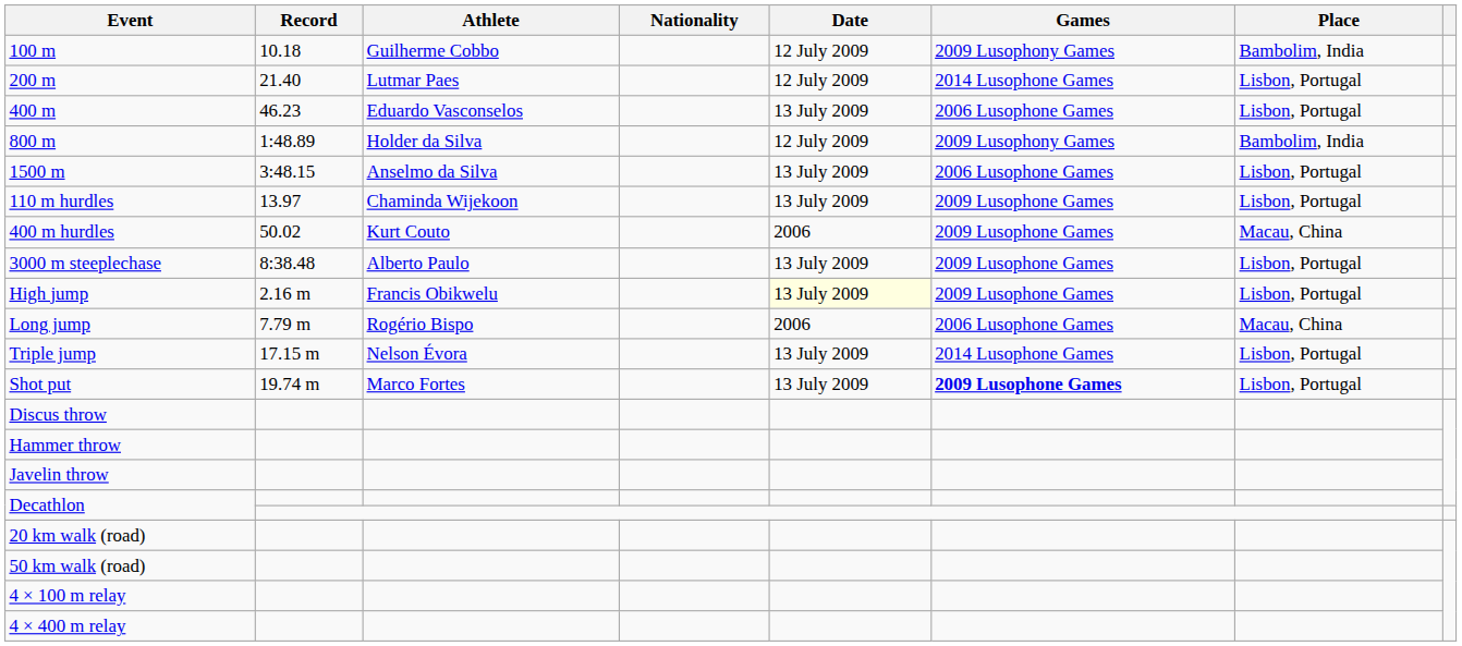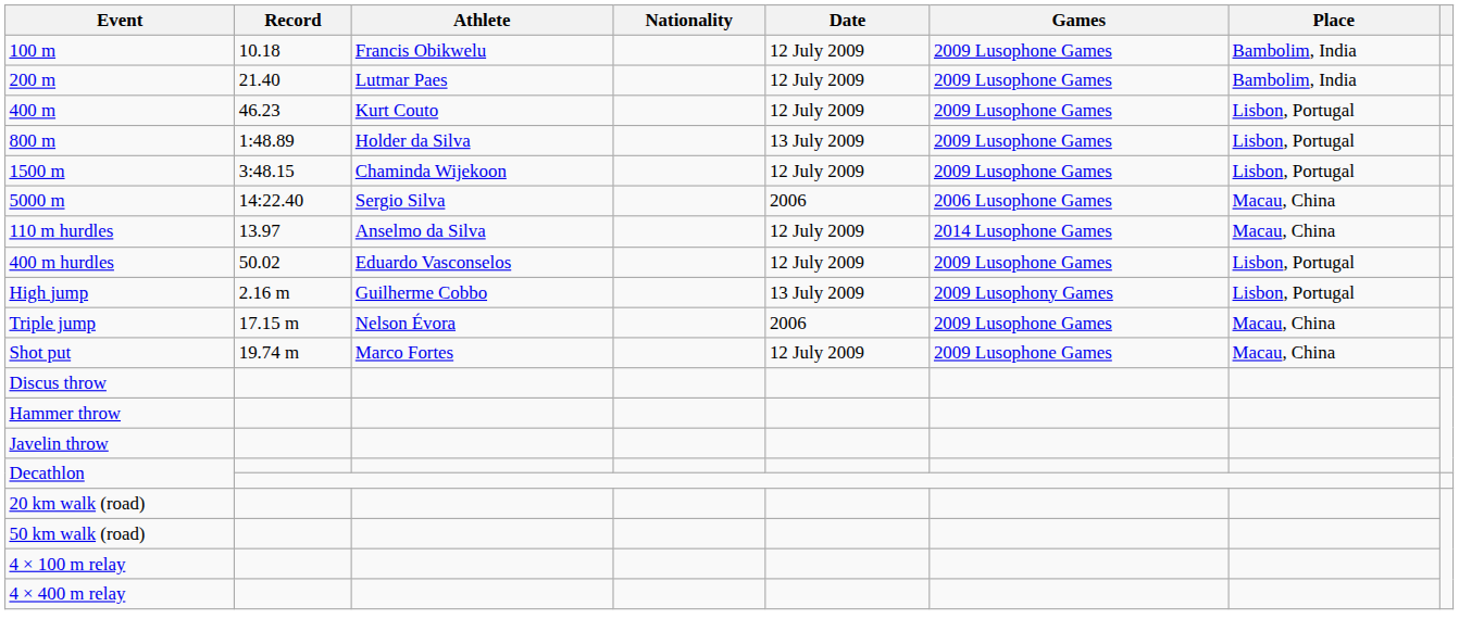 <table class="wikitable" style="font-size:95%; width: 95%;">
 <tr>
 <th>Event</th>
 <th>Record</th>
 <th>Athlete</th>
 <th>Nationality</th>
 <th>Date</th>
 <th>Games</th>
 <th>Place</th>
 <th></th>
 </tr>
 <tr>
 <td><a href='#'>100 m</a></td>
 <td>10.18 </td>
-<td><a href='#'>Guilherme Cobbo</a></td>
+<td><a href='#'>Francis Obikwelu</a></td>
 <td></td>
 <td>12 July 2009</td>
-<td><a href='#'>2009 Lusophony Games</a></td>
+<td><a href='#'>2009 Lusophone Games</a></td>
 <td><a href='#'>Bambolim</a>, India</td>
 <td></td>
 </tr>
 <tr>
 <td><a href='#'>200 m</a></td>
 <td>21.40 </td>
 <td><a href='#'>Lutmar Paes</a></td>
 <td></td>
 <td>12 July 2009</td>
-<td><a href='#'>2014 Lusophone Games</a></td>
-<td><a href='#'>Lisbon</a>, Portugal</td>
+<td><a href='#'>2009 Lusophone Games</a></td>
+<td><a href='#'>Bambolim</a>, India</td>
 <td></td>
 </tr>
 <tr>
 <td><a href='#'>400 m</a></td>
 <td>46.23</td>
-<td><a href='#'>Eduardo Vasconselos</a></td>
+<td><a href='#'>Kurt Couto</a></td>
 <td></td>
-<td>13 July 2009</td>
-<td><a href='#'>2006 Lusophone Games</a></td>
+<td>12 July 2009</td>
+<td><a href='#'>2009 Lusophone Games</a></td>
 <td><a href='#'>Lisbon</a>, Portugal</td>
 </tr>
 <tr>
 <td><a href='#'>800 m</a></td>
 <td>1:48.89</td>
 <td><a href='#'>Holder da Silva</a></td>
 <td></td>
-<td>12 July 2009</td>
-<td><a href='#'>2009 Lusophony Games</a></td>
-<td><a href='#'>Bambolim</a>, India</td>
-<td></td>
-</tr>
-<tr>
-<td><a href='#'>1500 m</a></td>
-<td>3:48.15</td>
-<td><a href='#'>Anselmo da Silva</a></td>
-<td></td>
-<td>13 July 2009</td>
-<td><a href='#'>2006 Lusophone Games</a></td>
-<td><a href='#'>Lisbon</a>, Portugal</td>
-<td></td>
-</tr>
-<tr>
-<td><a href='#'>110 m hurdles</a></td>
-<td>13.97</td>
-<td><a href='#'>Chaminda Wijekoon</a></td>
-<td></td>
 <td>13 July 2009</td>
 <td><a href='#'>2009 Lusophone Games</a></td>
 <td><a href='#'>Lisbon</a>, Portugal</td>
 <td></td>
 </tr>
 <tr>
+<td><a href='#'>1500 m</a></td>
+<td>3:48.15</td>
+<td><a href='#'>Chaminda Wijekoon</a></td>
+<td></td>
+<td>12 July 2009</td>
+<td><a href='#'>2009 Lusophone Games</a></td>
+<td><a href='#'>Lisbon</a>, Portugal</td>
+<td></td>
+</tr>
+<tr>
+<td><a href='#'>5000 m</a></td>
+<td>14:22.40</td>
+<td><a href='#'>Sergio Silva</a></td>
+<td></td>
+<td>2006</td>
+<td><a href='#'>2006 Lusophone Games</a></td>
+<td><a href='#'>Macau</a>, China</td>
+<td></td>
+</tr>
+<tr>
+<td><a href='#'>110 m hurdles</a></td>
+<td>13.97</td>
+<td><a href='#'>Anselmo da Silva</a></td>
+<td></td>
+<td>12 July 2009</td>
+<td><a href='#'>2014 Lusophone Games</a></td>
+<td><a href='#'>Macau</a>, China</td>
+<td></td>
+</tr>
+<tr>
 <td><a href='#'>400 m hurdles</a></td>
 <td>50.02</td>
-<td><a href='#'>Kurt Couto</a></td>
+<td><a href='#'>Eduardo Vasconselos</a></td>
+<td></td>
+<td>12 July 2009</td>
+<td><a href='#'>2009 Lusophone Games</a></td>
+<td><a href='#'>Lisbon</a>, Portugal</td>
+<td></td>
+</tr>
+<tr>
+<td><a href='#'>High jump</a></td>
+<td>2.16 m</td>
+<td><a href='#'>Guilherme Cobbo</a></td>
+<td></td>
+<td>13 July 2009</td>
+<td><a href='#'>2009 Lusophony Games</a></td>
+<td><a href='#'>Lisbon</a>, Portugal</td>
+<td></td>
+</tr>
+<tr>
+<td><a href='#'>Triple jump</a></td>
+<td>17.15 m</td>
+<td><a href='#'>Nelson Évora</a></td>
 <td></td>
 <td>2006</td>
 <td><a href='#'>2009 Lusophone Games</a></td>
 <td><a href='#'>Macau</a>, China</td>
 <td></td>
 </tr>
 <tr>
-<td><a href='#'>3000 m steeplechase</a></td>
-<td>8:38.48</td>
-<td><a href='#'>Alberto Paulo</a></td>
-<td></td>
-<td>13 July 2009</td>
-<td><a href='#'>2009 Lusophone Games</a></td>
-<td><a href='#'>Lisbon</a>, Portugal</td>
-<td></td>
-</tr>
-<tr>
-<td><a href='#'>High jump</a></td>
-<td>2.16 m</td>
-<td><a href='#'>Francis Obikwelu</a></td>
-<td></td>
-<td style="background: lightyellow;">13 July 2009</td>
-<td><a href='#'>2009 Lusophone Games</a></td>
-<td><a href='#'>Lisbon</a>, Portugal</td>
-<td></td>
-</tr>
-<tr>
-<td><a href='#'>Long jump</a></td>
-<td>7.79 m</td>
-<td><a href='#'>Rogério Bispo</a></td>
-<td></td>
-<td>2006</td>
-<td><a href='#'>2006 Lusophone Games</a></td>
-<td><a href='#'>Macau</a>, China</td>
-<td></td>
-</tr>
-<tr>
-<td><a href='#'>Triple jump</a></td>
-<td>17.15 m</td>
-<td><a href='#'>Nelson Évora</a></td>
-<td></td>
-<td>13 July 2009</td>
-<td><a href='#'>2014 Lusophone Games</a></td>
-<td><a href='#'>Lisbon</a>, Portugal</td>
-<td></td>
-</tr>
-<tr>
 <td><a href='#'>Shot put</a></td>
 <td>19.74 m</td>
 <td><a href='#'>Marco Fortes</a></td>
 <td></td>
-<td>13 July 2009</td>
-<td><strong><a href='#'>2009 Lusophone Games</a></strong></td>
-<td><a href='#'>Lisbon</a>, Portugal</td>
+<td>12 July 2009</td>
+<td><a href='#'>2009 Lusophone Games</a></td>
+<td><a href='#'>Macau</a>, China</td>
 <td></td>
 </tr>
 <tr>
 <td><a href='#'>Discus throw</a></td>
 <td></td>
 <td></td>
 <td></td>
 <td></td>
 <td></td>
 <td></td>
 </tr>
 <tr>
 <td><a href='#'>Hammer throw</a></td>
 <td></td>
 <td></td>
 <td></td>
 <td></td>
 <td></td>
 <td></td>
 </tr>
 <tr>
 <td><a href='#'>Javelin throw</a></td>
 <td></td>
 <td></td>
 <td></td>
 <td></td>
 <td></td>
 <td></td>
 </tr>
 <tr>
 <td rowspan=2><a href='#'>Decathlon</a></td>
 <td></td>
 <td></td>
 <td></td>
 <td></td>
 <td></td>
 <td></td>
 </tr>
 <tr>
 <td colspan=6></td>
 <td></td>
 </tr>
 <tr>
 <td><a href='#'>20 km walk</a> (road)</td>
 <td></td>
 <td></td>
 <td></td>
 <td></td>
 <td></td>
 <td></td>
 </tr>
 <tr>
 <td><a href='#'>50 km walk</a> (road)</td>
 <td></td>
 <td></td>
 <td></td>
 <td></td>
 <td></td>
 <td></td>
 </tr>
 <tr>
 <td><a href='#'>4 × 100 m relay</a></td>
 <td></td>
 <td></td>
 <td></td>
 <td></td>
 <td></td>
 <td></td>
 </tr>
 <tr>
 <td><a href='#'>4 × 400 m relay</a></td>
 <td></td>
 <td></td>
 <td></td>
 <td></td>
 <td></td>
 <td></td>
 </tr>
 </table>
